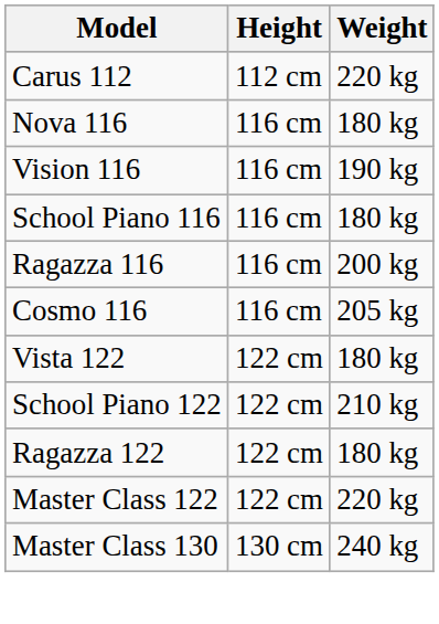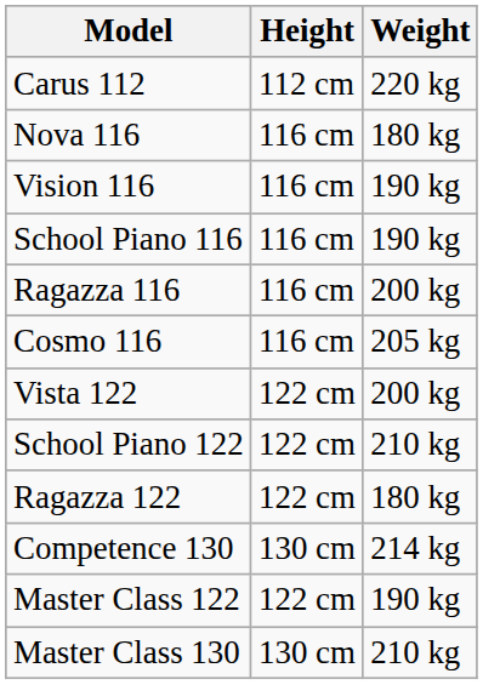 <table class="wikitable">
 <tr>
 <th>Model</th>
 <th>Height</th>
 <th>Weight</th>
 </tr>
 <tr>
 <td>Carus 112</td>
 <td>112 cm</td>
 <td>220 kg</td>
 </tr>
 <tr>
 <td>Nova 116</td>
 <td>116 cm</td>
 <td>180 kg</td>
 </tr>
 <tr>
 <td>Vision 116</td>
 <td>116 cm</td>
 <td>190 kg</td>
 </tr>
 <tr>
 <td>School Piano 116</td>
 <td>116 cm</td>
-<td>180 kg</td>
+<td>190 kg</td>
 </tr>
 <tr>
 <td>Ragazza 116</td>
 <td>116 cm</td>
 <td>200 kg</td>
 </tr>
 <tr>
 <td>Cosmo 116</td>
 <td>116 cm</td>
 <td>205 kg</td>
 </tr>
 <tr>
 <td>Vista 122</td>
 <td>122 cm</td>
-<td>180 kg</td>
+<td>200 kg</td>
 </tr>
 <tr>
 <td>School Piano 122</td>
 <td>122 cm</td>
 <td>210 kg</td>
 </tr>
 <tr>
 <td>Ragazza 122</td>
 <td>122 cm</td>
 <td>180 kg</td>
 </tr>
 <tr>
+<td>Competence 130</td>
+<td>130 cm</td>
+<td>214 kg</td>
+</tr>
+<tr>
 <td>Master Class 122</td>
 <td>122 cm</td>
-<td>220 kg</td>
+<td>190 kg</td>
 </tr>
 <tr>
 <td>Master Class 130</td>
 <td>130 cm</td>
-<td>240 kg</td>
+<td>210 kg</td>
 </tr>
 </table>
